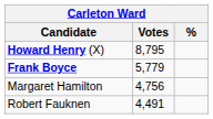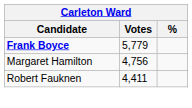 <table class="wikitable">
 <tr>
 <th colspan="3"><a href='#'>Carleton Ward</a></th>
 </tr>
 <tr>
 <th style="width: 170px">Candidate</th>
 <th style="width: 50px">Votes</th>
 <th style="width: 40px">%</th>
-</tr>
-<tr>
-<td><strong><a href='#'>Howard Henry</a></strong> (X)</td>
-<td>8,795</td>
-<td></td>
 </tr>
 <tr>
 <td><strong><a href='#'>Frank Boyce</a></strong></td>
 <td>5,779</td>
 <td></td>
 </tr>
 <tr>
 <td>Margaret Hamilton</td>
 <td>4,756</td>
 <td></td>
 </tr>
 <tr>
 <td>Robert Fauknen</td>
-<td>4,491</td>
+<td>4,411</td>
 <td></td>
 </tr>
 </table>
